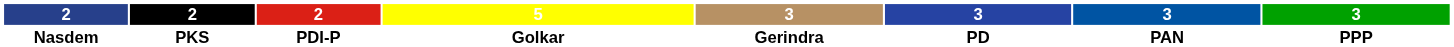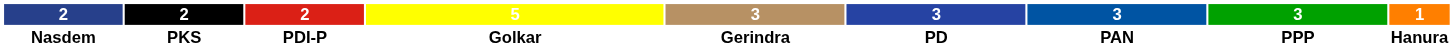 <table style="width:88%; text-align:center;">
 <tr style="color:white;">
 <td style="background:#27408B; width:8.3%;"><strong>2</strong></td>
 <td style="background:#000000; width:8.3%;"><strong>2</strong></td>
 <td style="background:#DB2016; width:8.3%;"><strong>2</strong></td>
 <td style="background:#FFFF00; width:20.8%;"><strong>5</strong></td>
 <td style="background:#B79164; width:12.5%;"><strong>3</strong></td>
 <td style="background:#2643A3; width:12.5%;"><strong>3</strong></td>
 <td style="background:#0054A3; width:12.5%;"><strong>3</strong></td>
 <td style="background:#00A100; width:12.5%;"><strong>3</strong></td>
+<td style="background:#FF7F00; width:4.2%;"><strong>1</strong></td>
 </tr>
 <tr>
 <td><span><strong>Nasdem</strong></span></td>
 <td><span><strong>PKS</strong></span></td>
 <td><span><strong>PDI-P</strong></span></td>
 <td><span><strong>Golkar</strong></span></td>
 <td><span><strong>Gerindra</strong></span></td>
 <td><span><strong>PD</strong></span></td>
 <td><span><strong>PAN</strong></span></td>
 <td><span><strong>PPP</strong></span></td>
+<td><span><strong>Hanura</strong></span></td>
 </tr>
 </table>
